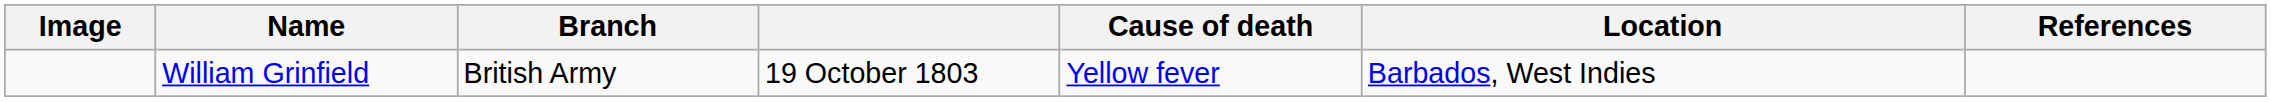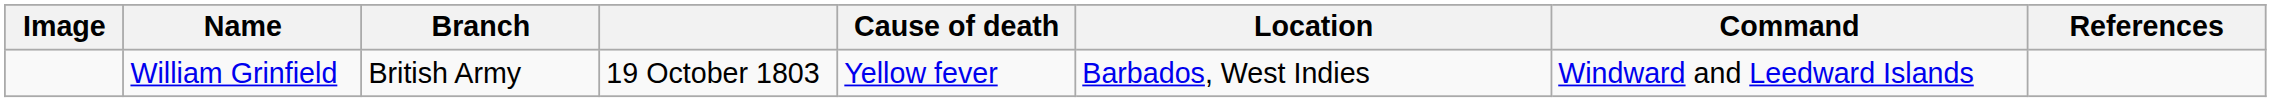 <table class="wikitable"width=100%>
 <tr>
 <th style="width: 5%">Image</th>
 <th style="width: 10%">Name</th>
 <th style="width: 10%">Branch</th>
 <th style="width: 10%"></th>
 <th style="width: 10%">Cause of death</th>
 <th style="width: 20%">Location</th>
+<th style="width: 20%">Command</th>
 <th style="width: 10%">References</th>
 </tr>
 <tr>
 <td></td>
 <td><a href='#'>William Grinfield</a></td>
 <td>British Army</td>
 <td>19 October 1803</td>
 <td><a href='#'>Yellow fever</a></td>
 <td><a href='#'>Barbados</a>, West Indies</td>
+<td><a href='#'>Windward</a> and <a href='#'>Leedward Islands</a></td>
 <td></td>
 </tr>
 </table>
